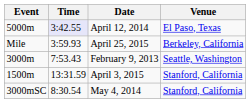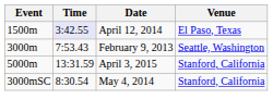 <table class="wikitable sortable">
 <tr>
 <th>Event</th>
 <th>Time</th>
 <th>Date</th>
 <th>Venue</th>
 </tr>
 <tr>
-<td>5000m</td>
+<td>1500m</td>
 <td style="background: lavender;">3:42.55</td>
 <td>April 12, 2014</td>
 <td><a href='#'>El Paso, Texas</a></td>
-</tr>
-<tr>
-<td>Mile</td>
-<td>3:59.93</td>
-<td>April 25, 2015</td>
-<td><a href='#'>Berkeley, California</a></td>
 </tr>
 <tr>
 <td>3000m</td>
 <td>7:53.43</td>
 <td>February 9, 2013</td>
 <td><a href='#'>Seattle, Washington</a></td>
 </tr>
 <tr>
-<td>1500m</td>
+<td>5000m</td>
 <td>13:31.59</td>
 <td>April 3, 2015</td>
 <td><a href='#'>Stanford, California</a></td>
 </tr>
 <tr>
 <td>3000mSC</td>
 <td>8:30.54</td>
 <td>May 4, 2014</td>
 <td><a href='#'>Stanford, California</a></td>
 </tr>
 </table>
